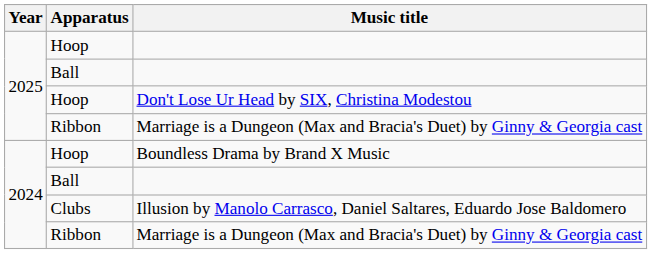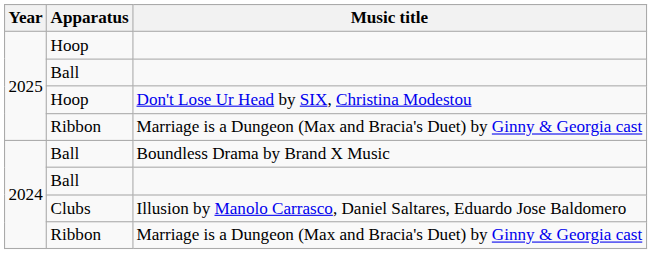 <table class="wikitable">
 <tr>
 <th>Year</th>
 <th>Apparatus</th>
 <th>Music title</th>
 </tr>
 <tr>
 <td rowspan="4">2025</td>
 <td>Hoop</td>
 <td></td>
 </tr>
 <tr>
 <td>Ball</td>
 <td></td>
 </tr>
 <tr>
 <td>Hoop</td>
 <td><a href='#'>Don't Lose Ur Head</a> by <a href='#'>SIX</a>, <a href='#'>Christina Modestou</a></td>
 </tr>
 <tr>
 <td>Ribbon</td>
 <td>Marriage is a Dungeon (Max and Bracia's Duet) by <a href='#'>Ginny & Georgia cast</a></td>
 </tr>
 <tr>
 <td rowspan="4">2024</td>
-<td>Hoop</td>
+<td>Ball</td>
 <td>Boundless Drama by Brand X Music</td>
 </tr>
 <tr>
 <td>Ball</td>
 <td></td>
 </tr>
 <tr>
 <td>Clubs</td>
 <td>Illusion by <a href='#'>Manolo Carrasco</a>, Daniel Saltares, Eduardo Jose Baldomero</td>
 </tr>
 <tr>
 <td>Ribbon</td>
 <td>Marriage is a Dungeon (Max and Bracia's Duet) by <a href='#'>Ginny & Georgia cast</a></td>
 </tr>
 </table>
